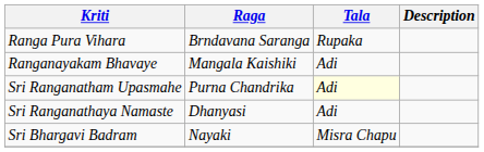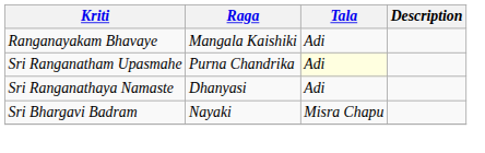 <table class="wikitable">
 <tr>
 <th><em><a href='#'>Kriti</a></em></th>
 <th><em><a href='#'>Raga</a></em></th>
 <th><em><a href='#'>Tala</a></em></th>
 <th><em>Description</em></th>
-</tr>
-<tr>
-<td><em>Ranga Pura Vihara</em></td>
-<td><em>Brndavana Saranga</em></td>
-<td><em>Rupaka</em></td>
-<td></td>
 </tr>
 <tr>
 <td><em>Ranganayakam Bhavaye</em></td>
 <td><em>Mangala Kaishiki</em></td>
 <td><em>Adi</em></td>
 <td></td>
 </tr>
 <tr>
 <td><em>Sri Ranganatham Upasmahe</em></td>
 <td><em>Purna Chandrika</em></td>
 <td style="background: lightyellow;"><em>Adi</em></td>
 <td></td>
 </tr>
 <tr>
 <td><em>Sri Ranganathaya Namaste</em></td>
 <td><em>Dhanyasi</em></td>
 <td><em>Adi</em></td>
 <td></td>
 </tr>
 <tr>
 <td><em>Sri Bhargavi Badram</em></td>
 <td><em>Nayaki</em></td>
 <td><em>Misra Chapu</em></td>
 <td></td>
 </tr>
 <tr>
 </tr>
 </table>
